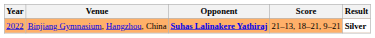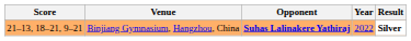 <table class="sortable wikitable" style="font-size: 90%;">
 <tr>
-<th>Year</th>
+<th>Score</th>
 <th>Venue</th>
 <th>Opponent</th>
-<th>Score</th>
+<th>Year</th>
 <th>Result</th>
 </tr>
 <tr style="background:#FFB069">
-<td align="center"><a href='#'>2022</a></td>
+<td align="left">21–13, 18–21, 9–21</td>
 <td align="left"><a href='#'>Binjiang Gymnasium</a>, <a href='#'>Hangzhou</a>, China</td>
 <td align="left"><strong> <a href='#'>Suhas Lalinakere Yathiraj</a></strong></td>
-<td align="left">21–13, 18–21, 9–21</td>
+<td align="center"><a href='#'>2022</a></td>
 <td style="text-align:left; background:white"> <strong>Silver</strong></td>
 </tr>
 </table>
